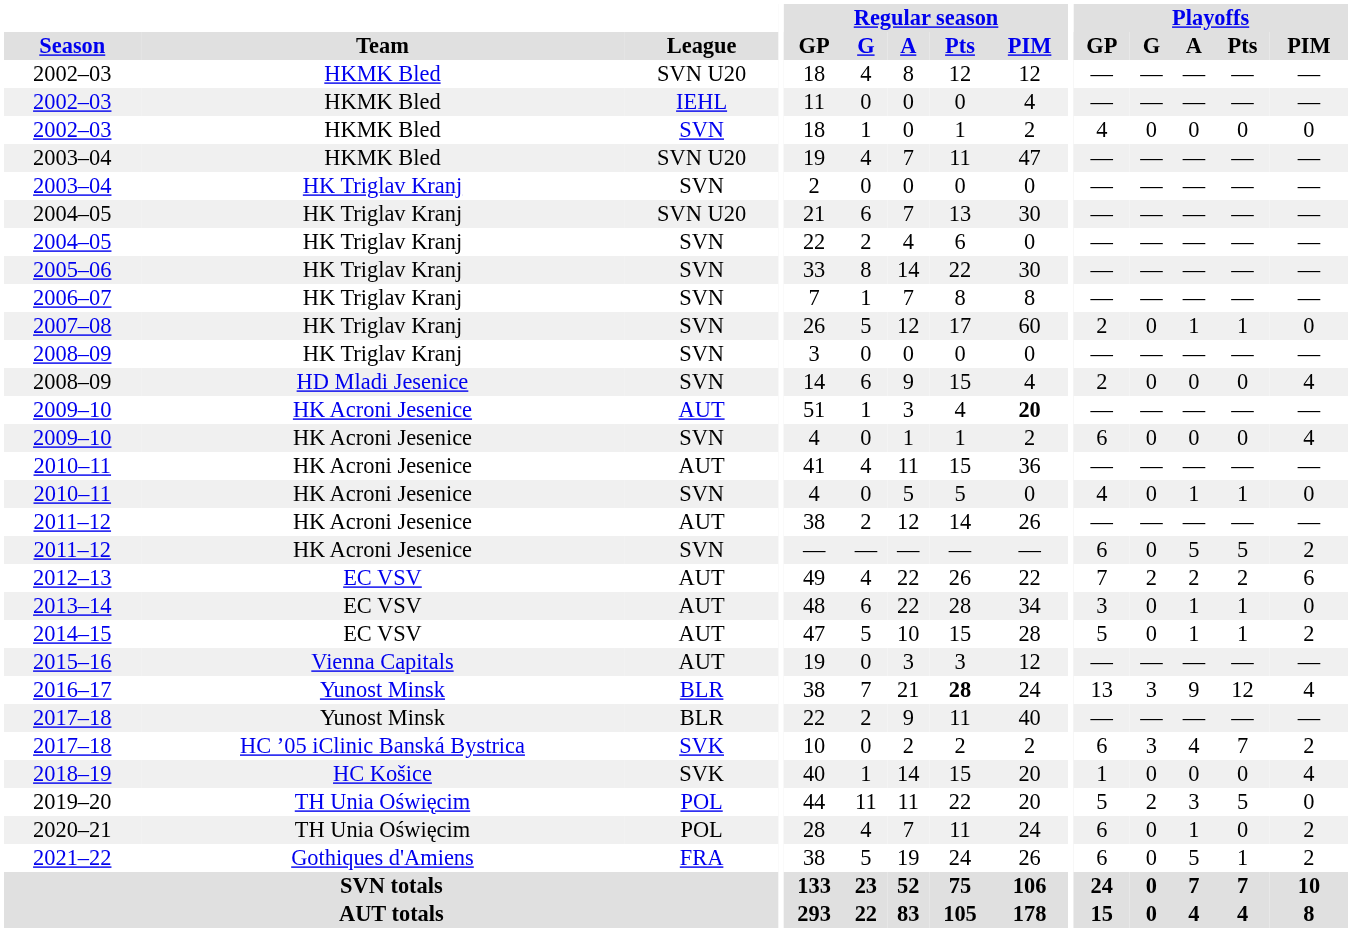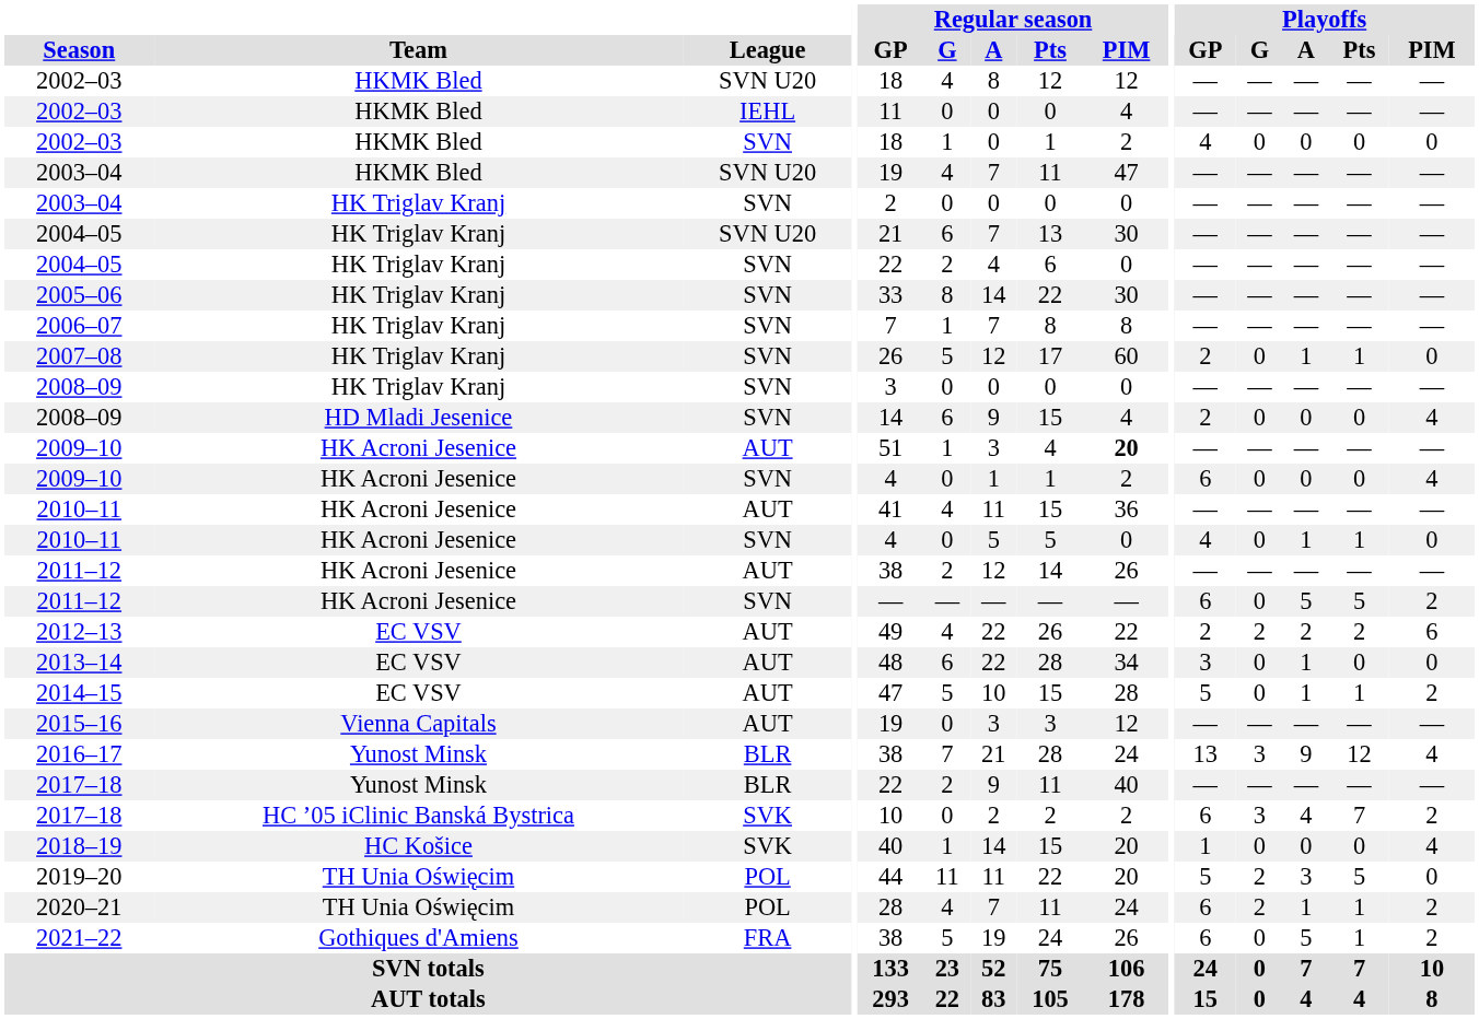 <table border="0" cellpadding="1" cellspacing="0" style="text-align:center; width:60em">
 <tr bgcolor="#e0e0e0">
 <th colspan="3" bgcolor="#ffffff"></th>
 <th rowspan="99" bgcolor="#ffffff"></th>
 <th colspan="5"><a href='#'>Regular season</a></th>
 <th rowspan="99" bgcolor="#ffffff"></th>
 <th colspan="5"><a href='#'>Playoffs</a></th>
 </tr>
 <tr bgcolor="#e0e0e0">
 <th><a href='#'>Season</a></th>
 <th>Team</th>
 <th>League</th>
 <th>GP</th>
 <th><a href='#'>G</a></th>
 <th><a href='#'>A</a></th>
 <th><a href='#'>Pts</a></th>
 <th><a href='#'>PIM</a></th>
 <th>GP</th>
 <th>G</th>
 <th>A</th>
 <th>Pts</th>
 <th>PIM</th>
 </tr>
 <tr>
 <td>2002–03</td>
 <td><a href='#'>HKMK Bled</a></td>
 <td>SVN U20</td>
 <td>18</td>
 <td>4</td>
 <td>8</td>
 <td>12</td>
 <td>12</td>
 <td>—</td>
 <td>—</td>
 <td>—</td>
 <td>—</td>
 <td>—</td>
 </tr>
 <tr bgcolor="#f0f0f0">
 <td><a href='#'>2002–03</a></td>
 <td>HKMK Bled</td>
 <td><a href='#'>IEHL</a></td>
 <td>11</td>
 <td>0</td>
 <td>0</td>
 <td>0</td>
 <td>4</td>
 <td>—</td>
 <td>—</td>
 <td>—</td>
 <td>—</td>
 <td>—</td>
 </tr>
 <tr>
 <td><a href='#'>2002–03</a></td>
 <td>HKMK Bled</td>
 <td><a href='#'>SVN</a></td>
 <td>18</td>
 <td>1</td>
 <td>0</td>
 <td>1</td>
 <td>2</td>
 <td>4</td>
 <td>0</td>
 <td>0</td>
 <td>0</td>
 <td>0</td>
 </tr>
 <tr bgcolor="#f0f0f0">
 <td>2003–04</td>
 <td>HKMK Bled</td>
 <td>SVN U20</td>
 <td>19</td>
 <td>4</td>
 <td>7</td>
 <td>11</td>
 <td>47</td>
 <td>—</td>
 <td>—</td>
 <td>—</td>
 <td>—</td>
 <td>—</td>
 </tr>
 <tr>
 <td><a href='#'>2003–04</a></td>
 <td><a href='#'>HK Triglav Kranj</a></td>
 <td>SVN</td>
 <td>2</td>
 <td>0</td>
 <td>0</td>
 <td>0</td>
 <td>0</td>
 <td>—</td>
 <td>—</td>
 <td>—</td>
 <td>—</td>
 <td>—</td>
 </tr>
 <tr bgcolor="#f0f0f0">
 <td>2004–05</td>
 <td>HK Triglav Kranj</td>
 <td>SVN U20</td>
 <td>21</td>
 <td>6</td>
 <td>7</td>
 <td>13</td>
 <td>30</td>
 <td>—</td>
 <td>—</td>
 <td>—</td>
 <td>—</td>
 <td>—</td>
 </tr>
 <tr>
 <td><a href='#'>2004–05</a></td>
 <td>HK Triglav Kranj</td>
 <td>SVN</td>
 <td>22</td>
 <td>2</td>
 <td>4</td>
 <td>6</td>
 <td>0</td>
 <td>—</td>
 <td>—</td>
 <td>—</td>
 <td>—</td>
 <td>—</td>
 </tr>
 <tr bgcolor="#f0f0f0">
 <td><a href='#'>2005–06</a></td>
 <td>HK Triglav Kranj</td>
 <td>SVN</td>
 <td>33</td>
 <td>8</td>
 <td>14</td>
 <td>22</td>
 <td>30</td>
 <td>—</td>
 <td>—</td>
 <td>—</td>
 <td>—</td>
 <td>—</td>
 </tr>
 <tr>
 <td><a href='#'>2006–07</a></td>
 <td>HK Triglav Kranj</td>
 <td>SVN</td>
 <td>7</td>
 <td>1</td>
 <td>7</td>
 <td>8</td>
 <td>8</td>
 <td>—</td>
 <td>—</td>
 <td>—</td>
 <td>—</td>
 <td>—</td>
 </tr>
 <tr bgcolor="#f0f0f0">
 <td><a href='#'>2007–08</a></td>
 <td>HK Triglav Kranj</td>
 <td>SVN</td>
 <td>26</td>
 <td>5</td>
 <td>12</td>
 <td>17</td>
 <td>60</td>
 <td>2</td>
 <td>0</td>
 <td>1</td>
 <td>1</td>
 <td>0</td>
 </tr>
 <tr>
 <td><a href='#'>2008–09</a></td>
 <td>HK Triglav Kranj</td>
 <td>SVN</td>
 <td>3</td>
 <td>0</td>
 <td>0</td>
 <td>0</td>
 <td>0</td>
 <td>—</td>
 <td>—</td>
 <td>—</td>
 <td>—</td>
 <td>—</td>
 </tr>
 <tr bgcolor="#f0f0f0">
 <td>2008–09</td>
 <td><a href='#'>HD Mladi Jesenice</a></td>
 <td>SVN</td>
 <td>14</td>
 <td>6</td>
 <td>9</td>
 <td>15</td>
 <td>4</td>
 <td>2</td>
 <td>0</td>
 <td>0</td>
 <td>0</td>
 <td>4</td>
 </tr>
 <tr>
 <td><a href='#'>2009–10</a></td>
 <td><a href='#'>HK Acroni Jesenice</a></td>
 <td><a href='#'>AUT</a></td>
 <td>51</td>
 <td>1</td>
 <td>3</td>
 <td>4</td>
 <td><strong>20</strong></td>
 <td>—</td>
 <td>—</td>
 <td>—</td>
 <td>—</td>
 <td>—</td>
 </tr>
 <tr bgcolor="#f0f0f0">
 <td><a href='#'>2009–10</a></td>
 <td>HK Acroni Jesenice</td>
 <td>SVN</td>
 <td>4</td>
 <td>0</td>
 <td>1</td>
 <td>1</td>
 <td>2</td>
 <td>6</td>
 <td>0</td>
 <td>0</td>
 <td>0</td>
 <td>4</td>
 </tr>
 <tr>
 <td><a href='#'>2010–11</a></td>
 <td>HK Acroni Jesenice</td>
 <td>AUT</td>
 <td>41</td>
 <td>4</td>
 <td>11</td>
 <td>15</td>
 <td>36</td>
 <td>—</td>
 <td>—</td>
 <td>—</td>
 <td>—</td>
 <td>—</td>
 </tr>
 <tr bgcolor="#f0f0f0">
 <td><a href='#'>2010–11</a></td>
 <td>HK Acroni Jesenice</td>
 <td>SVN</td>
 <td>4</td>
 <td>0</td>
 <td>5</td>
 <td>5</td>
 <td>0</td>
 <td>4</td>
 <td>0</td>
 <td>1</td>
 <td>1</td>
 <td>0</td>
 </tr>
 <tr>
 <td><a href='#'>2011–12</a></td>
 <td>HK Acroni Jesenice</td>
 <td>AUT</td>
 <td>38</td>
 <td>2</td>
 <td>12</td>
 <td>14</td>
 <td>26</td>
 <td>—</td>
 <td>—</td>
 <td>—</td>
 <td>—</td>
 <td>—</td>
 </tr>
 <tr bgcolor="#f0f0f0">
 <td><a href='#'>2011–12</a></td>
 <td>HK Acroni Jesenice</td>
 <td>SVN</td>
 <td>—</td>
 <td>—</td>
 <td>—</td>
 <td>—</td>
 <td>—</td>
 <td>6</td>
 <td>0</td>
 <td>5</td>
 <td>5</td>
 <td>2</td>
 </tr>
 <tr>
 <td><a href='#'>2012–13</a></td>
 <td><a href='#'>EC VSV</a></td>
 <td>AUT</td>
 <td>49</td>
 <td>4</td>
 <td>22</td>
 <td>26</td>
 <td>22</td>
-<td>7</td>
+<td>2</td>
 <td>2</td>
 <td>2</td>
 <td>2</td>
 <td>6</td>
 </tr>
 <tr bgcolor="#f0f0f0">
 <td><a href='#'>2013–14</a></td>
 <td>EC VSV</td>
 <td>AUT</td>
 <td>48</td>
 <td>6</td>
 <td>22</td>
 <td>28</td>
 <td>34</td>
 <td>3</td>
 <td>0</td>
 <td>1</td>
-<td>1</td>
+<td>0</td>
 <td>0</td>
 </tr>
 <tr>
 <td><a href='#'>2014–15</a></td>
 <td>EC VSV</td>
 <td>AUT</td>
 <td>47</td>
 <td>5</td>
 <td>10</td>
 <td>15</td>
 <td>28</td>
 <td>5</td>
 <td>0</td>
 <td>1</td>
 <td>1</td>
 <td>2</td>
 </tr>
 <tr bgcolor="#f0f0f0">
 <td><a href='#'>2015–16</a></td>
 <td><a href='#'>Vienna Capitals</a></td>
 <td>AUT</td>
 <td>19</td>
 <td>0</td>
 <td>3</td>
 <td>3</td>
 <td>12</td>
 <td>—</td>
 <td>—</td>
 <td>—</td>
 <td>—</td>
 <td>—</td>
 </tr>
 <tr>
 <td><a href='#'>2016–17</a></td>
 <td><a href='#'>Yunost Minsk</a></td>
 <td><a href='#'>BLR</a></td>
 <td>38</td>
 <td>7</td>
 <td>21</td>
-<td><strong>28</strong></td>
+<td>28</td>
 <td>24</td>
 <td>13</td>
 <td>3</td>
 <td>9</td>
 <td>12</td>
 <td>4</td>
 </tr>
 <tr bgcolor="#f0f0f0">
 <td><a href='#'>2017–18</a></td>
 <td>Yunost Minsk</td>
 <td>BLR</td>
 <td>22</td>
 <td>2</td>
 <td>9</td>
 <td>11</td>
 <td>40</td>
 <td>—</td>
 <td>—</td>
 <td>—</td>
 <td>—</td>
 <td>—</td>
 </tr>
 <tr>
 <td><a href='#'>2017–18</a></td>
 <td><a href='#'>HC ’05 iClinic Banská Bystrica</a></td>
 <td><a href='#'>SVK</a></td>
 <td>10</td>
 <td>0</td>
 <td>2</td>
 <td>2</td>
 <td>2</td>
 <td>6</td>
 <td>3</td>
 <td>4</td>
 <td>7</td>
 <td>2</td>
 </tr>
 <tr bgcolor="#f0f0f0">
 <td><a href='#'>2018–19</a></td>
 <td><a href='#'>HC Košice</a></td>
 <td>SVK</td>
 <td>40</td>
 <td>1</td>
 <td>14</td>
 <td>15</td>
 <td>20</td>
 <td>1</td>
 <td>0</td>
 <td>0</td>
 <td>0</td>
 <td>4</td>
 </tr>
 <tr>
 <td>2019–20</td>
 <td><a href='#'>TH Unia Oświęcim</a></td>
 <td><a href='#'>POL</a></td>
 <td>44</td>
 <td>11</td>
 <td>11</td>
 <td>22</td>
 <td>20</td>
 <td>5</td>
 <td>2</td>
 <td>3</td>
 <td>5</td>
 <td>0</td>
 </tr>
 <tr bgcolor="#f0f0f0">
 <td>2020–21</td>
 <td>TH Unia Oświęcim</td>
 <td>POL</td>
 <td>28</td>
 <td>4</td>
 <td>7</td>
 <td>11</td>
 <td>24</td>
 <td>6</td>
-<td>0</td>
+<td>2</td>
 <td>1</td>
-<td>0</td>
+<td>1</td>
 <td>2</td>
 </tr>
 <tr>
 <td><a href='#'>2021–22</a></td>
 <td><a href='#'>Gothiques d'Amiens</a></td>
 <td><a href='#'>FRA</a></td>
 <td>38</td>
 <td>5</td>
 <td>19</td>
 <td>24</td>
 <td>26</td>
 <td>6</td>
 <td>0</td>
 <td>5</td>
 <td>1</td>
 <td>2</td>
 </tr>
 <tr bgcolor="#e0e0e0">
 <th colspan="3">SVN totals</th>
 <th>133</th>
 <th>23</th>
 <th>52</th>
 <th>75</th>
 <th>106</th>
 <th>24</th>
 <th>0</th>
 <th>7</th>
 <th>7</th>
 <th>10</th>
 </tr>
 <tr bgcolor="#e0e0e0">
 <th colspan="3">AUT totals</th>
 <th>293</th>
 <th>22</th>
 <th>83</th>
 <th>105</th>
 <th>178</th>
 <th>15</th>
 <th>0</th>
 <th>4</th>
 <th>4</th>
 <th>8</th>
 </tr>
 </table>
